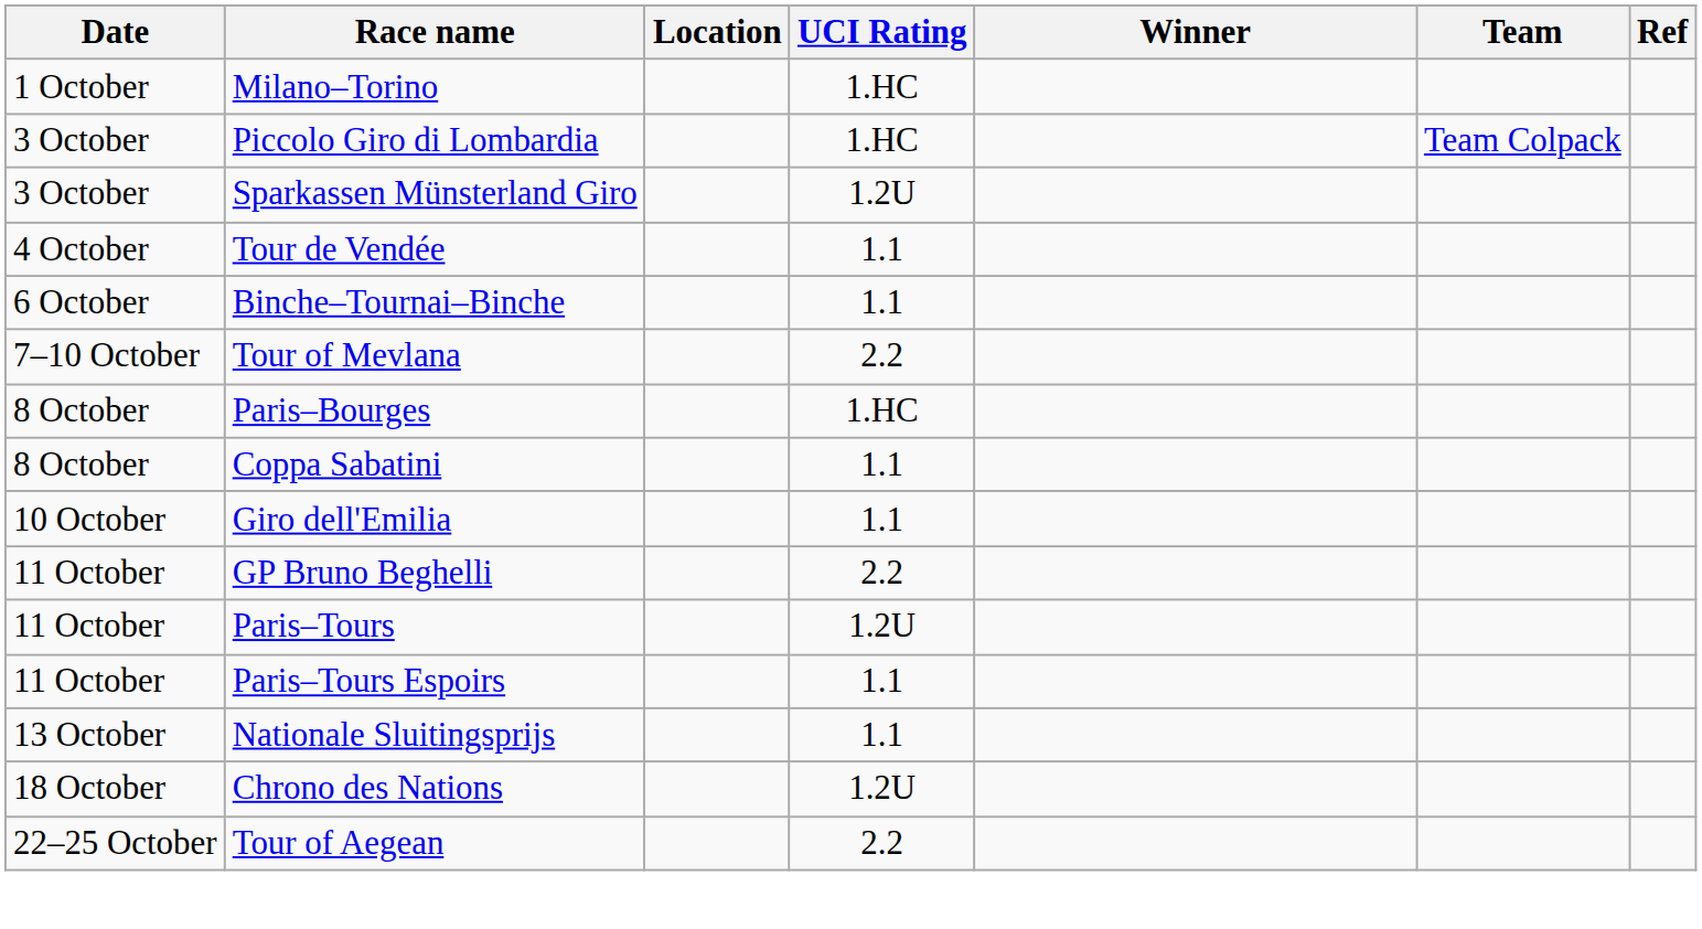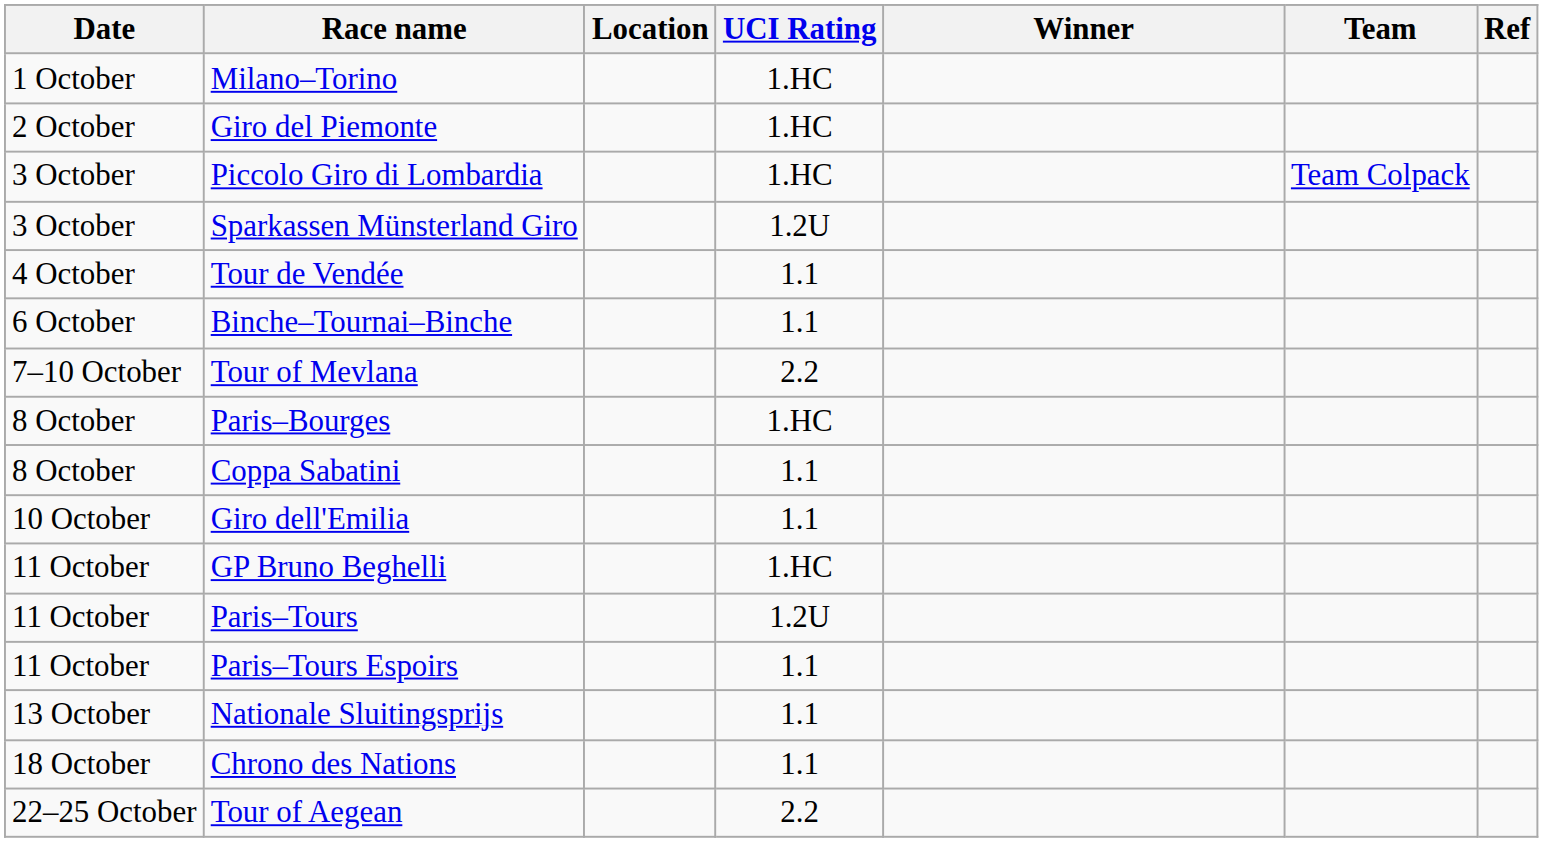 <table class="wikitable sortable">
 <tr>
 <th>Date</th>
 <th>Race name</th>
 <th>Location</th>
 <th><a href='#'>UCI Rating</a></th>
 <th width=200px>Winner</th>
 <th>Team</th>
 <th>Ref</th>
 </tr>
 <tr>
 <td>1 October</td>
 <td><a href='#'>Milano–Torino</a></td>
+<td></td>
+<td align=center>1.HC</td>
+<td></td>
+<td></td>
+<td align=center></td>
+</tr>
+<tr>
+<td>2 October</td>
+<td><a href='#'>Giro del Piemonte</a></td>
 <td></td>
 <td align=center>1.HC</td>
 <td></td>
 <td></td>
 <td align=center></td>
 </tr>
 <tr>
 <td>3 October</td>
 <td><a href='#'>Piccolo Giro di Lombardia</a></td>
 <td></td>
 <td align=center>1.HC</td>
 <td></td>
 <td><a href='#'>Team Colpack</a></td>
 <td align=center></td>
 </tr>
 <tr>
 <td>3 October</td>
 <td><a href='#'>Sparkassen Münsterland Giro</a></td>
 <td></td>
 <td align=center>1.2U</td>
 <td></td>
 <td></td>
 <td align=center></td>
 </tr>
 <tr>
 <td>4 October</td>
 <td><a href='#'>Tour de Vendée</a></td>
 <td></td>
 <td align=center>1.1</td>
 <td></td>
 <td></td>
 <td align=center></td>
 </tr>
 <tr>
 <td>6 October</td>
 <td><a href='#'>Binche–Tournai–Binche</a></td>
 <td></td>
 <td align=center>1.1</td>
 <td></td>
 <td></td>
 <td align=center></td>
 </tr>
 <tr>
 <td>7–10 October</td>
 <td><a href='#'>Tour of Mevlana</a></td>
 <td></td>
 <td align=center>2.2</td>
 <td></td>
 <td></td>
 <td align=center></td>
 </tr>
 <tr>
 <td>8 October</td>
 <td><a href='#'>Paris–Bourges</a></td>
 <td></td>
 <td align=center>1.HC</td>
 <td></td>
 <td></td>
 <td align=center></td>
 </tr>
 <tr>
 <td>8 October</td>
 <td><a href='#'>Coppa Sabatini</a></td>
 <td></td>
 <td align=center>1.1</td>
 <td></td>
 <td></td>
 <td align=center></td>
 </tr>
 <tr>
 <td>10 October</td>
 <td><a href='#'>Giro dell'Emilia</a></td>
 <td></td>
 <td align=center>1.1</td>
 <td></td>
 <td></td>
 <td align=center></td>
 </tr>
 <tr>
 <td>11 October</td>
 <td><a href='#'>GP Bruno Beghelli</a></td>
 <td></td>
-<td align=center>2.2</td>
+<td align=center>1.HC</td>
 <td></td>
 <td></td>
 <td align=center></td>
 </tr>
 <tr>
 <td>11 October</td>
 <td><a href='#'>Paris–Tours</a></td>
 <td></td>
 <td align=center>1.2U</td>
 <td></td>
 <td></td>
 <td align=center></td>
 </tr>
 <tr>
 <td>11 October</td>
 <td><a href='#'>Paris–Tours Espoirs</a></td>
 <td></td>
 <td align=center>1.1</td>
 <td></td>
 <td></td>
 <td align=center></td>
 </tr>
 <tr>
 <td>13 October</td>
 <td><a href='#'>Nationale Sluitingsprijs</a></td>
 <td></td>
 <td align=center>1.1</td>
 <td></td>
 <td></td>
 <td align=center></td>
 </tr>
 <tr>
 <td>18 October</td>
 <td><a href='#'>Chrono des Nations</a></td>
 <td></td>
-<td align=center>1.2U</td>
+<td align=center>1.1</td>
 <td></td>
 <td></td>
 <td align=center></td>
 </tr>
 <tr>
 <td>22–25 October</td>
 <td><a href='#'>Tour of Aegean</a></td>
 <td></td>
 <td align=center>2.2</td>
 <td></td>
 <td></td>
 <td align=center></td>
 </tr>
 </table>
